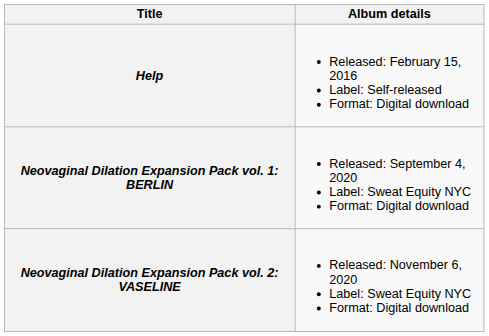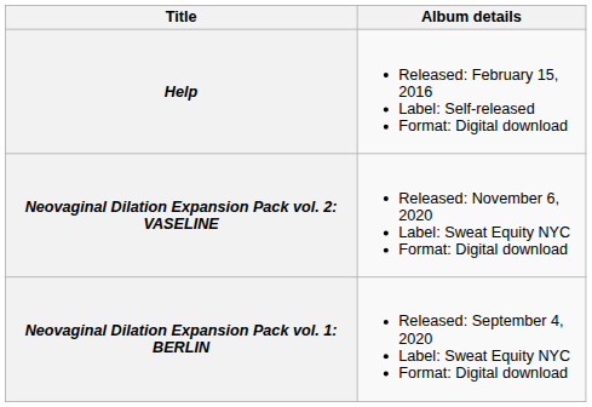 <table class="wikitable plainrowheaders">
 <tr>
 <th>Title</th>
 <th>Album details</th>
 </tr>
 <tr>
 <th scope="row"><em>Help</em></th>
 <td><br><ul><li>Released: February 15, 2016</li><li>Label: Self-released</li><li>Format: Digital download</li></ul></td>
 </tr>
 <tr>
+<th scope="row"><em>Neovaginal Dilation Expansion Pack vol. 2: VASELINE</em></th>
+<td><br><ul><li>Released: November 6, 2020</li><li>Label: Sweat Equity NYC</li><li>Format: Digital download</li></ul></td>
+</tr>
+<tr>
 <th scope="row"><em>Neovaginal Dilation Expansion Pack vol. 1: BERLIN</em></th>
 <td><br><ul><li>Released: September 4, 2020</li><li>Label: Sweat Equity NYC</li><li>Format: Digital download</li></ul></td>
 </tr>
-<tr>
-<th scope="row"><em>Neovaginal Dilation Expansion Pack vol. 2: VASELINE</em></th>
-<td><br><ul><li>Released: November 6, 2020</li><li>Label: Sweat Equity NYC</li><li>Format: Digital download</li></ul></td>
-</tr>
 </table>
